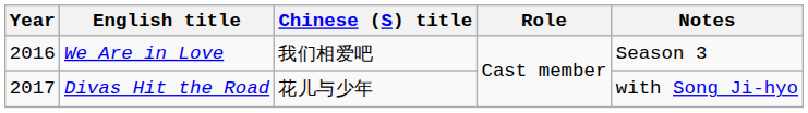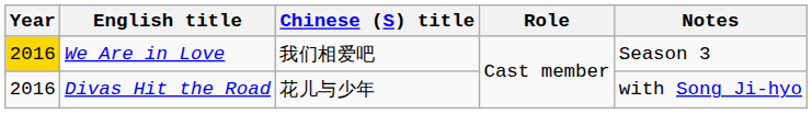 <table class="wikitable sortable">
 <tr>
 <th>Year</th>
 <th>English title</th>
 <th><a href='#'>Chinese</a> (<a href='#'>S</a>) title</th>
 <th>Role</th>
 <th>Notes</th>
 </tr>
 <tr>
-<td>2016</td>
+<td style="background: gold;">2016</td>
 <td><em><a href='#'>We Are in Love</a></em></td>
 <td>我们相爱吧</td>
 <td rowspan=2>Cast member</td>
 <td>Season 3</td>
 </tr>
 <tr>
-<td>2017</td>
+<td>2016</td>
 <td><em><a href='#'>Divas Hit the Road</a></em></td>
 <td>花儿与少年</td>
 <td>with <a href='#'>Song Ji-hyo</a></td>
 </tr>
 </table>
